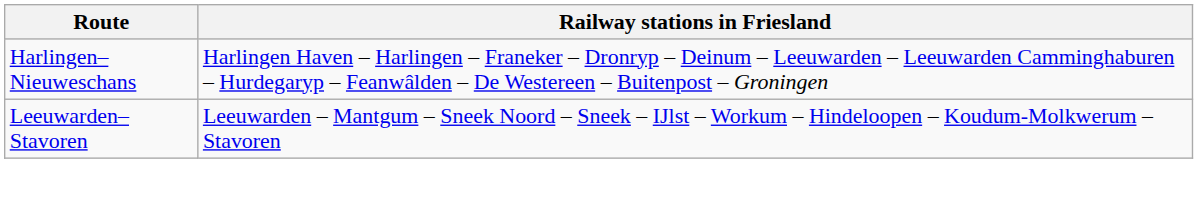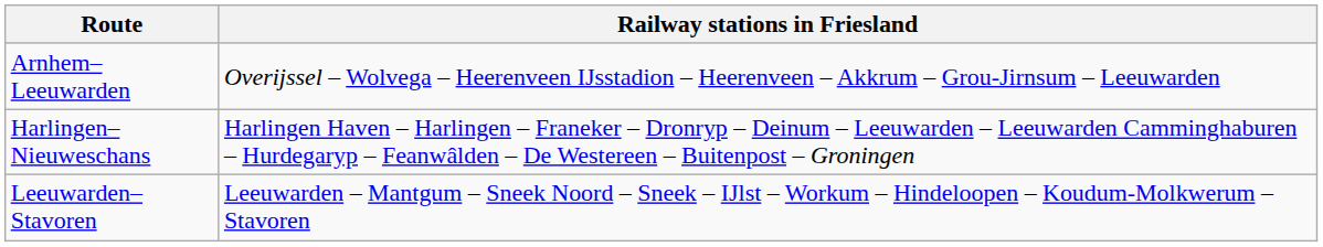 <table class="wikitable" |>
 <tr>
 <th>Route</th>
 <th>Railway stations in Friesland</th>
+</tr>
+<tr>
+<td><a href='#'>Arnhem–Leeuwarden</a></td>
+<td><em>Overijssel</em> – <a href='#'>Wolvega</a> – <a href='#'>Heerenveen IJsstadion</a> – <a href='#'>Heerenveen</a> – <a href='#'>Akkrum</a> – <a href='#'>Grou-Jirnsum</a> – <a href='#'>Leeuwarden</a></td>
 </tr>
 <tr>
 <td><a href='#'>Harlingen–Nieuweschans</a></td>
 <td><a href='#'>Harlingen Haven</a> – <a href='#'>Harlingen</a> – <a href='#'>Franeker</a> – <a href='#'>Dronryp</a> – <a href='#'>Deinum</a> – <a href='#'>Leeuwarden</a> – <a href='#'>Leeuwarden Camminghaburen</a> – <a href='#'>Hurdegaryp</a> – <a href='#'>Feanwâlden</a> – <a href='#'>De Westereen</a> – <a href='#'>Buitenpost</a> – <em>Groningen</em></td>
 </tr>
 <tr>
 <td><a href='#'>Leeuwarden–Stavoren</a></td>
 <td><a href='#'>Leeuwarden</a> – <a href='#'>Mantgum</a> – <a href='#'>Sneek Noord</a> – <a href='#'>Sneek</a> – <a href='#'>IJlst</a> – <a href='#'>Workum</a> – <a href='#'>Hindeloopen</a> – <a href='#'>Koudum-Molkwerum</a> – <a href='#'>Stavoren</a></td>
 </tr>
 </table>
